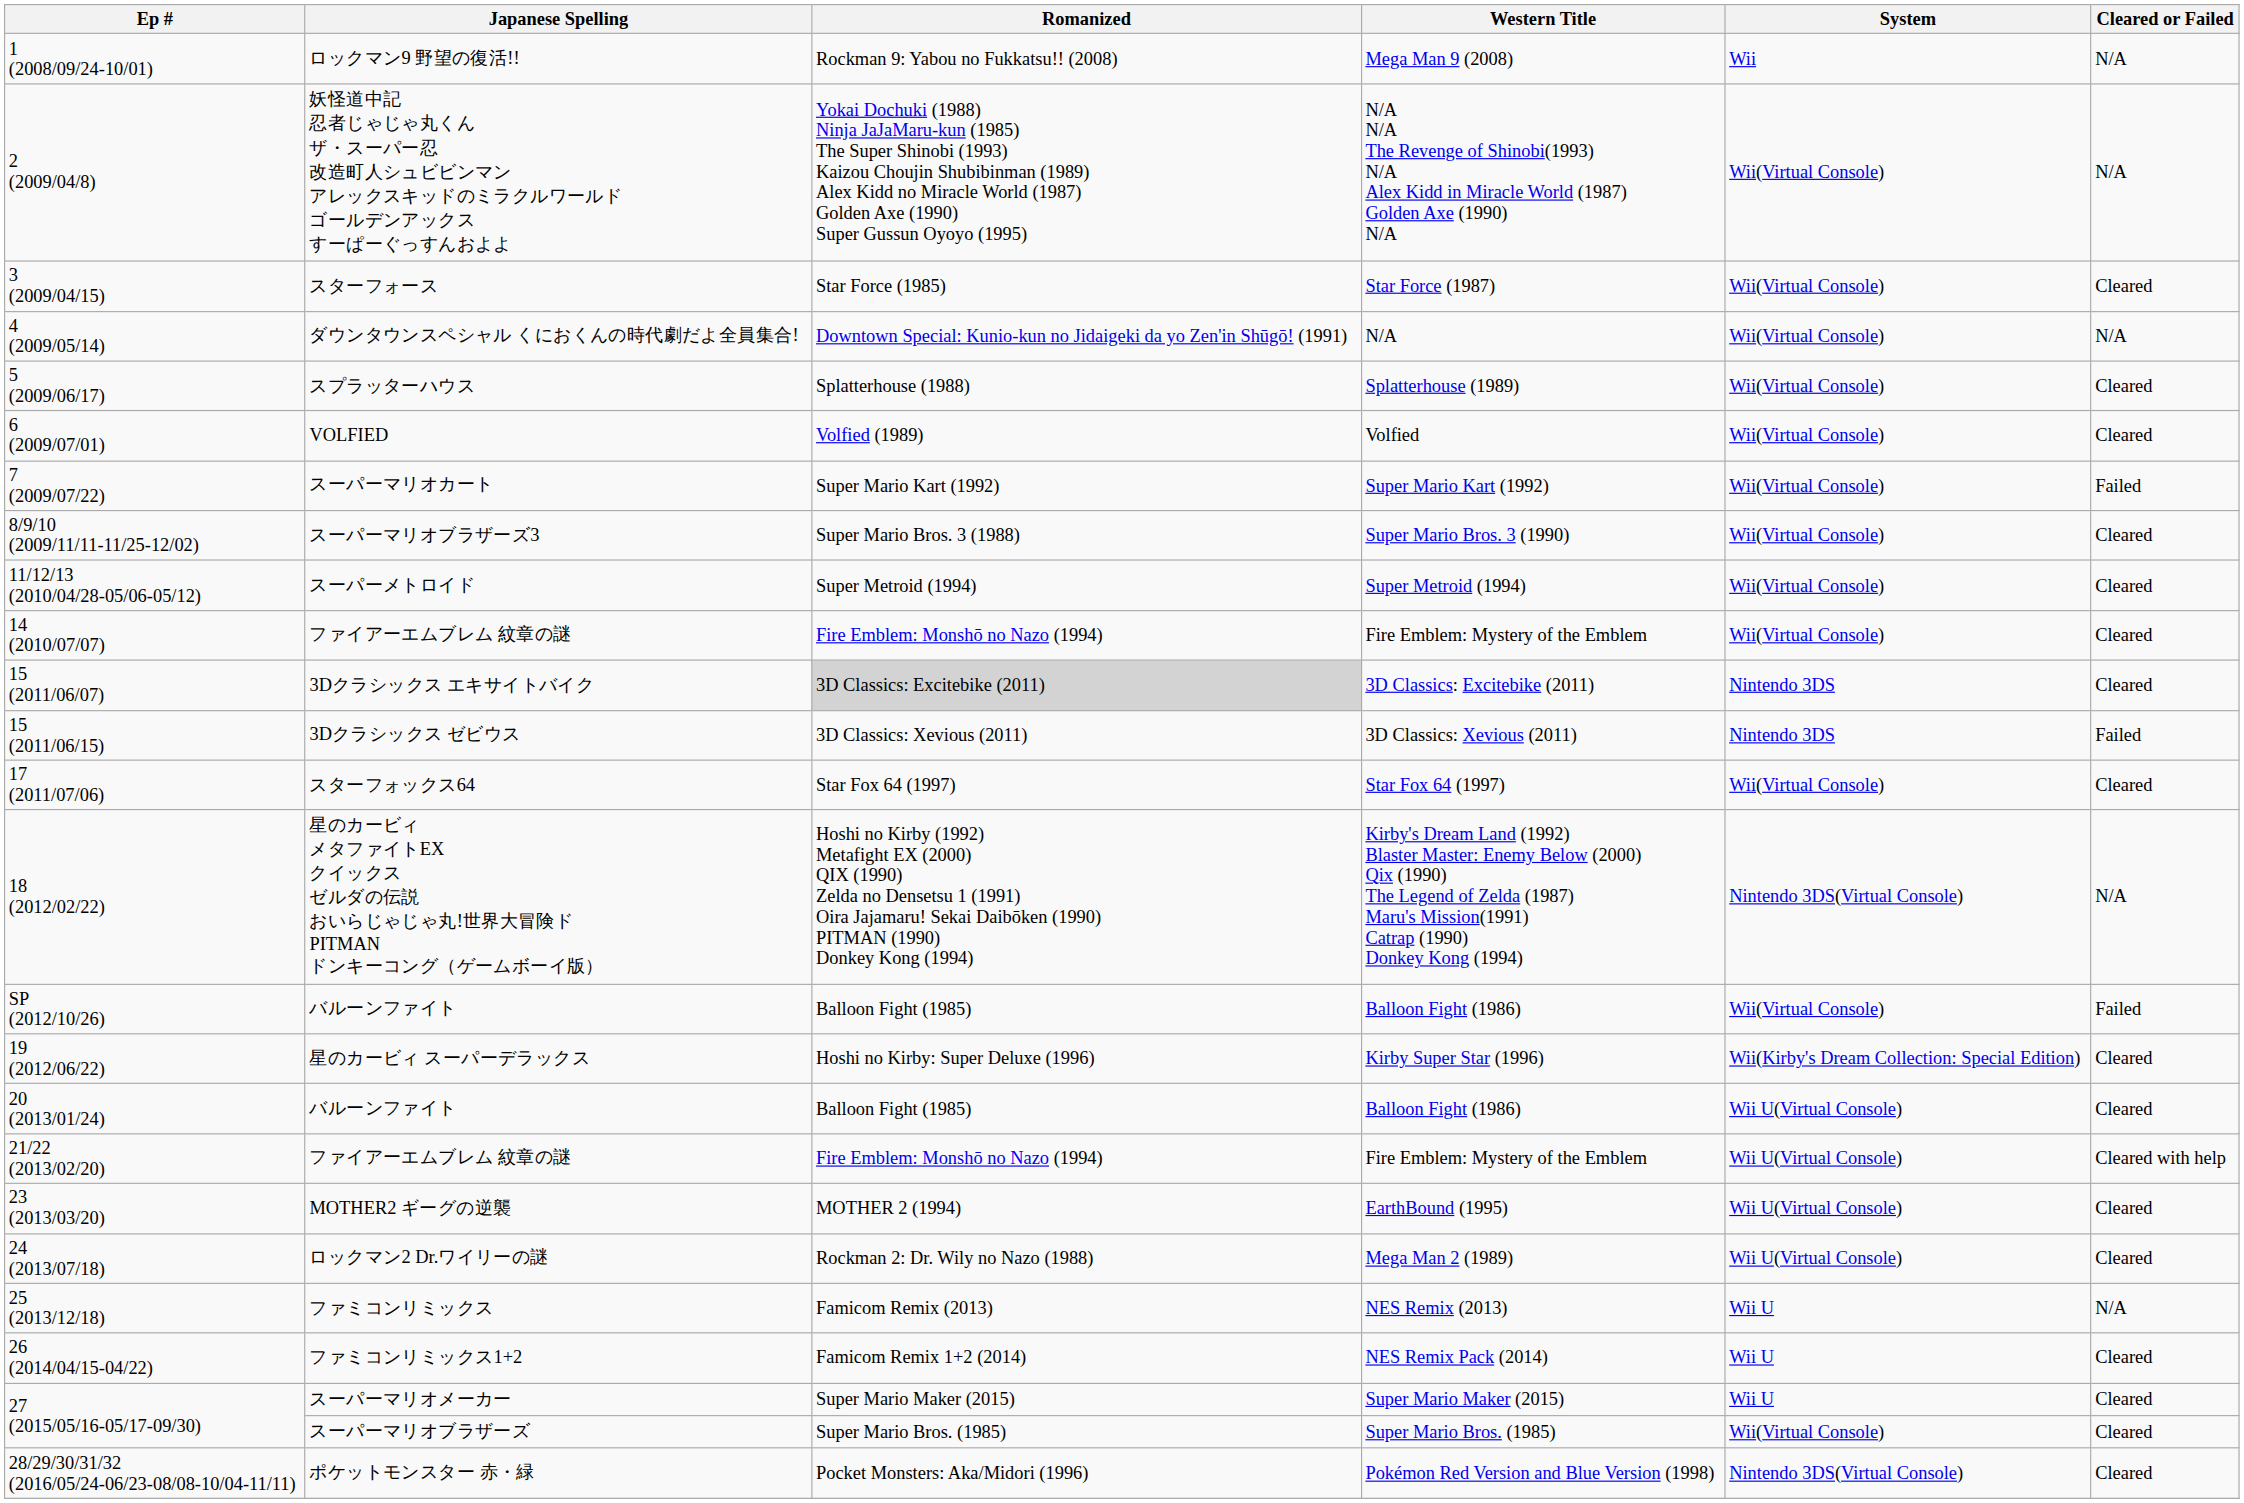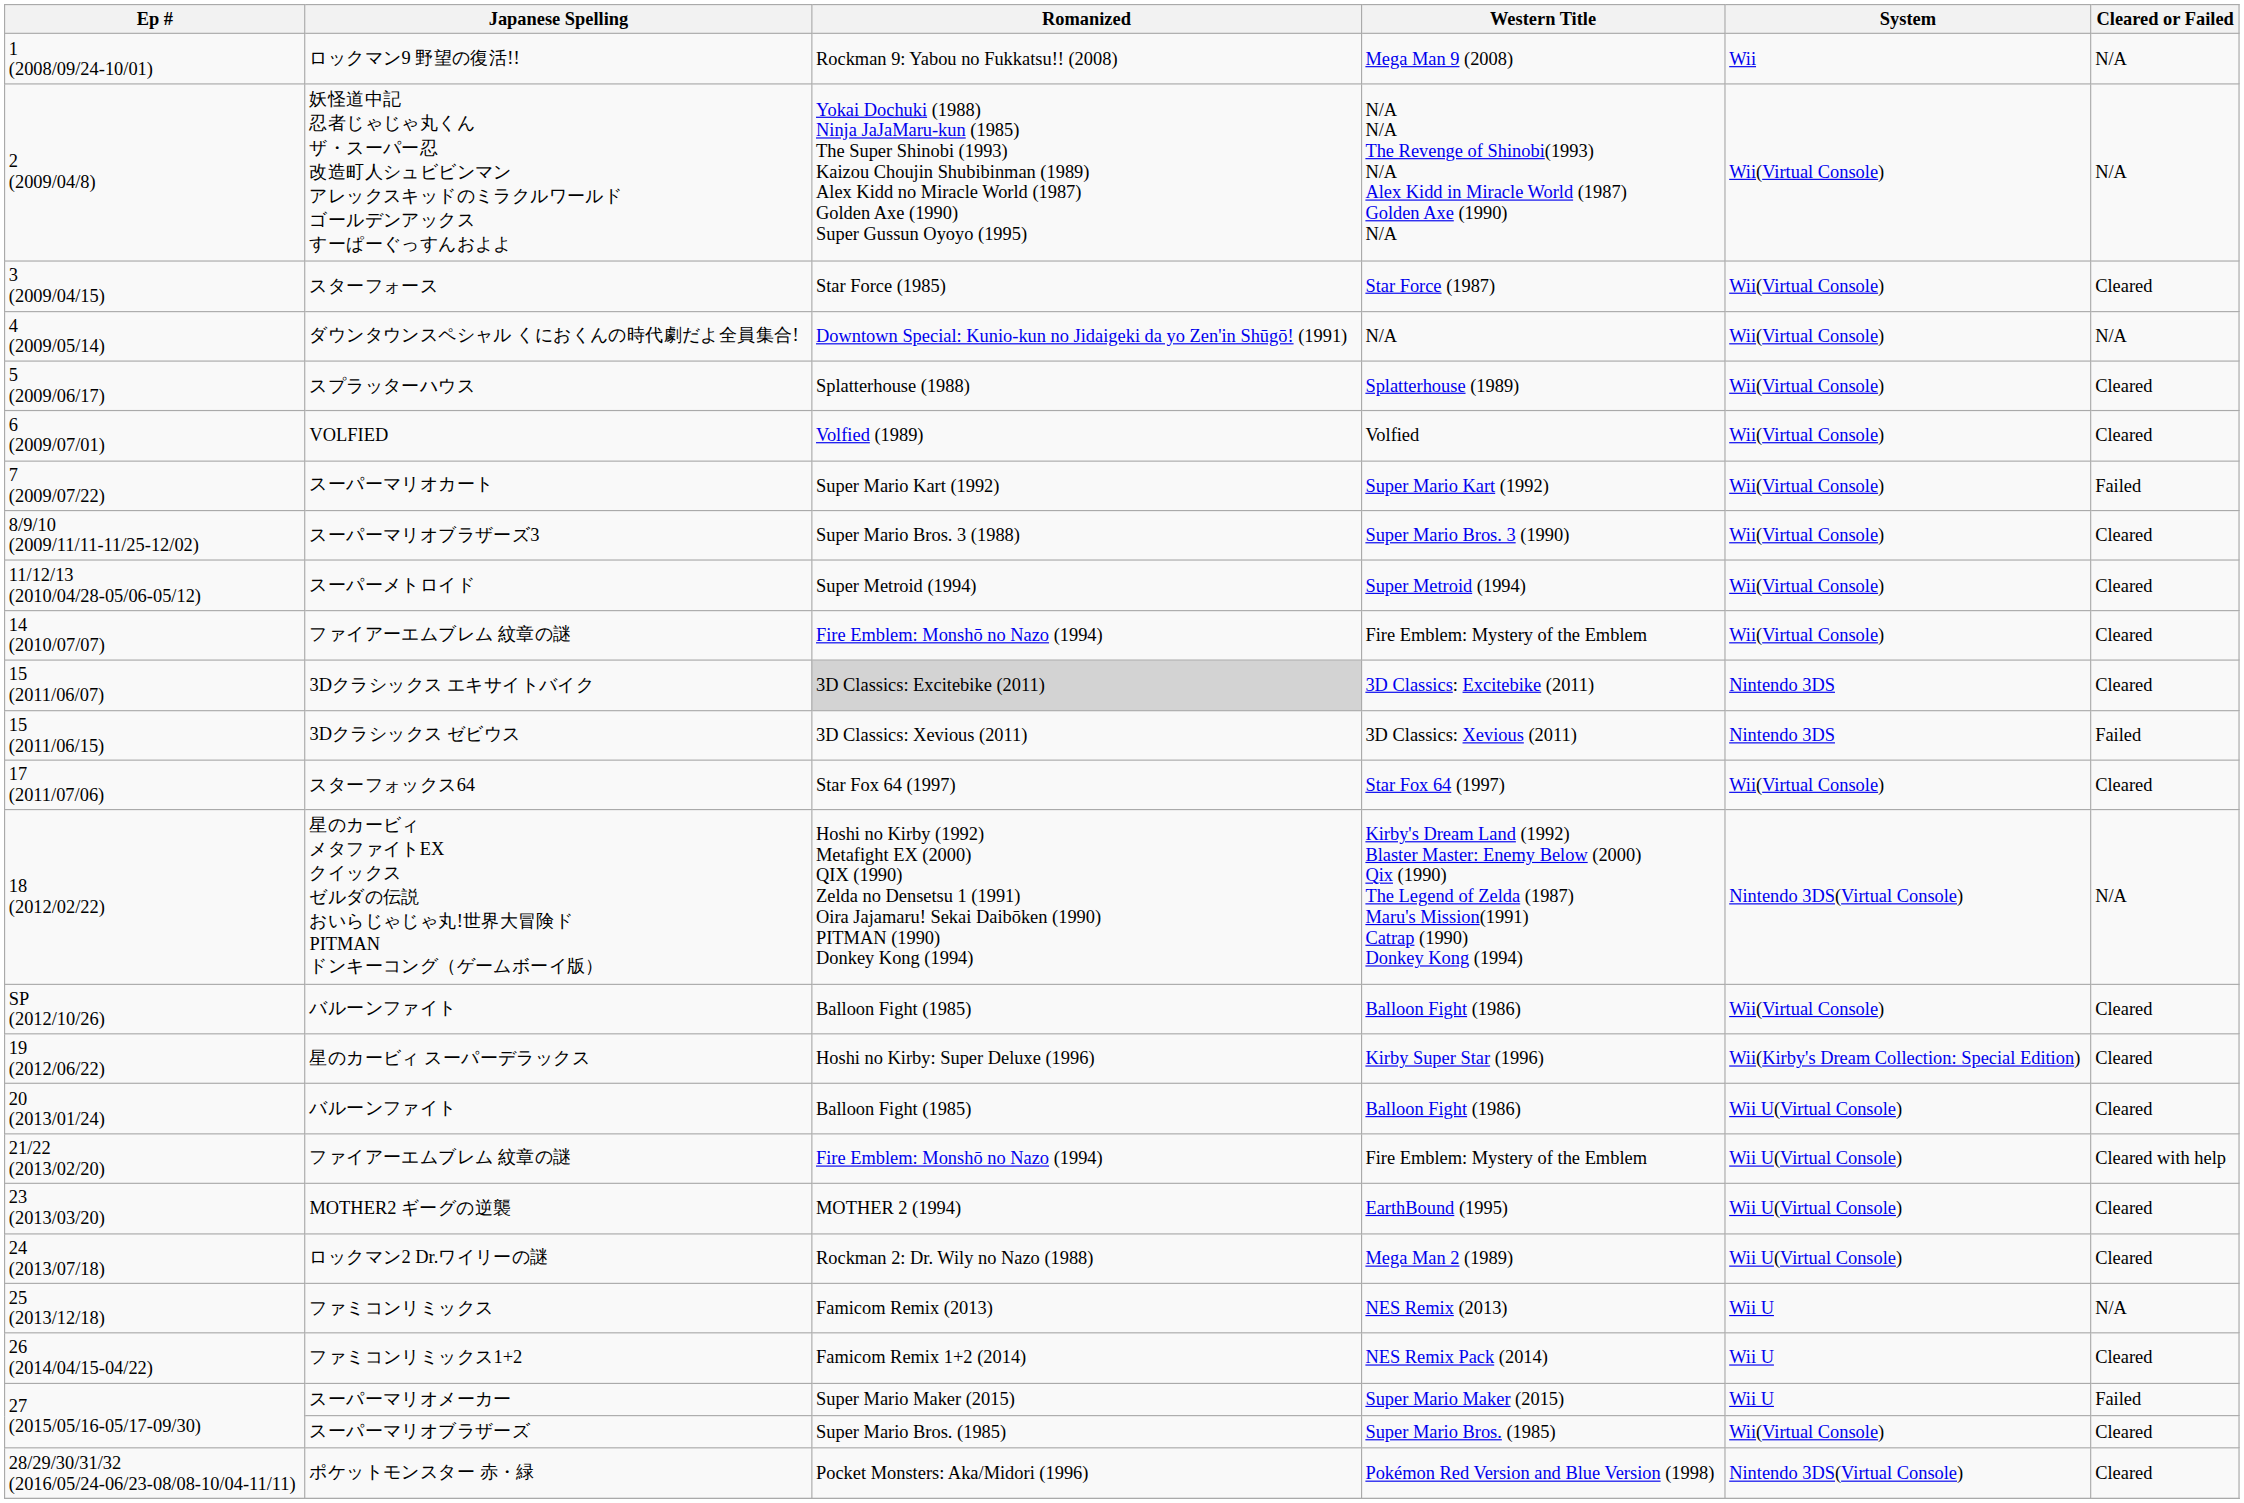 <table class="wikitable" style="width:98%;">
 <tr>
 <th>Ep #</th>
 <th>Japanese Spelling</th>
 <th>Romanized</th>
 <th>Western Title</th>
 <th>System</th>
 <th>Cleared or Failed</th>
 </tr>
 <tr>
 <td>1<br>(2008/09/24-10/01)</td>
 <td>ロックマン9 野望の復活!!</td>
 <td>Rockman 9: Yabou no Fukkatsu!! (2008)</td>
 <td><a href='#'>Mega Man 9</a> (2008)</td>
 <td><a href='#'>Wii</a></td>
 <td>N/A</td>
 </tr>
 <tr>
 <td>2<br>(2009/04/8)</td>
 <td>妖怪道中記<br>忍者じゃじゃ丸くん<br>ザ・スーパー忍<br>改造町人シュビビンマン<br>アレックスキッドのミラクルワールド<br>ゴールデンアックス<br>すーぱーぐっすんおよよ</td>
 <td><a href='#'>Yokai Dochuki</a> (1988)<br><a href='#'>Ninja JaJaMaru-kun</a> (1985)<br>The Super Shinobi (1993)<br>Kaizou Choujin Shubibinman (1989)<br>Alex Kidd no Miracle World (1987)<br>Golden Axe (1990)<br>Super Gussun Oyoyo (1995)</td>
 <td>N/A<br>N/A<br><a href='#'>The Revenge of Shinobi</a>(1993)<br>N/A<br><a href='#'>Alex Kidd in Miracle World</a> (1987)<br><a href='#'>Golden Axe</a> (1990)<br>N/A</td>
 <td><a href='#'>Wii</a>(<a href='#'>Virtual Console</a>)</td>
 <td>N/A</td>
 </tr>
 <tr>
 <td>3<br>(2009/04/15)</td>
 <td>スターフォース</td>
 <td>Star Force (1985)</td>
 <td><a href='#'>Star Force</a> (1987)</td>
 <td><a href='#'>Wii</a>(<a href='#'>Virtual Console</a>)</td>
 <td>Cleared</td>
 </tr>
 <tr>
 <td>4<br>(2009/05/14)</td>
 <td>ダウンタウンスペシャル くにおくんの時代劇だよ全員集合!</td>
 <td><a href='#'>Downtown Special: Kunio-kun no Jidaigeki da yo Zen'in Shūgō!</a> (1991)</td>
 <td>N/A</td>
 <td><a href='#'>Wii</a>(<a href='#'>Virtual Console</a>)</td>
 <td>N/A</td>
 </tr>
 <tr>
 <td>5<br>(2009/06/17)</td>
 <td>スプラッターハウス</td>
 <td>Splatterhouse (1988)</td>
 <td><a href='#'>Splatterhouse</a> (1989)</td>
 <td><a href='#'>Wii</a>(<a href='#'>Virtual Console</a>)</td>
 <td>Cleared</td>
 </tr>
 <tr>
 <td>6<br>(2009/07/01)</td>
 <td>VOLFIED</td>
 <td><a href='#'>Volfied</a> (1989)</td>
 <td>Volfied</td>
 <td><a href='#'>Wii</a>(<a href='#'>Virtual Console</a>)</td>
 <td>Cleared</td>
 </tr>
 <tr>
 <td>7<br>(2009/07/22)</td>
 <td>スーパーマリオカート</td>
 <td>Super Mario Kart (1992)</td>
 <td><a href='#'>Super Mario Kart</a> (1992)</td>
 <td><a href='#'>Wii</a>(<a href='#'>Virtual Console</a>)</td>
 <td>Failed</td>
 </tr>
 <tr>
 <td>8/9/10<br>(2009/11/11-11/25-12/02)</td>
 <td>スーパーマリオブラザーズ3</td>
 <td>Super Mario Bros. 3 (1988)</td>
 <td><a href='#'>Super Mario Bros. 3</a> (1990)</td>
 <td><a href='#'>Wii</a>(<a href='#'>Virtual Console</a>)</td>
 <td>Cleared</td>
 </tr>
 <tr>
 <td>11/12/13<br>(2010/04/28-05/06-05/12)</td>
 <td>スーパーメトロイド</td>
 <td>Super Metroid (1994)</td>
 <td><a href='#'>Super Metroid</a> (1994)</td>
 <td><a href='#'>Wii</a>(<a href='#'>Virtual Console</a>)</td>
 <td>Cleared</td>
 </tr>
 <tr>
 <td>14<br>(2010/07/07)</td>
 <td>ファイアーエムブレム 紋章の謎</td>
 <td><a href='#'>Fire Emblem: Monshō no Nazo</a> (1994)</td>
 <td>Fire Emblem: Mystery of the Emblem</td>
 <td><a href='#'>Wii</a>(<a href='#'>Virtual Console</a>)</td>
 <td>Cleared</td>
 </tr>
 <tr>
 <td>15<br>(2011/06/07)</td>
 <td>3Dクラシックス エキサイトバイク</td>
 <td style="background: lightgrey;">3D Classics: Excitebike (2011)</td>
 <td><a href='#'>3D Classics</a>: <a href='#'>Excitebike</a> (2011)</td>
 <td><a href='#'>Nintendo 3DS</a></td>
 <td>Cleared</td>
 </tr>
 <tr>
 <td>15<br>(2011/06/15)</td>
 <td>3Dクラシックス ゼビウス</td>
 <td>3D Classics: Xevious (2011)</td>
 <td>3D Classics: <a href='#'>Xevious</a> (2011)</td>
 <td><a href='#'>Nintendo 3DS</a></td>
 <td>Failed</td>
 </tr>
 <tr>
 <td>17<br>(2011/07/06)</td>
 <td>スターフォックス64</td>
 <td>Star Fox 64 (1997)</td>
 <td><a href='#'>Star Fox 64</a> (1997)</td>
 <td><a href='#'>Wii</a>(<a href='#'>Virtual Console</a>)</td>
 <td>Cleared</td>
 </tr>
 <tr>
 <td>18<br>(2012/02/22)</td>
 <td>星のカービィ<br>メタファイトEX<br>クイックス<br>ゼルダの伝説<br>おいらじゃじゃ丸!世界大冒険ド<br>PITMAN<br>ドンキーコング（ゲームボーイ版）</td>
 <td>Hoshi no Kirby (1992)<br>Metafight EX (2000)<br>QIX (1990)<br>Zelda no Densetsu 1 (1991)<br>Oira Jajamaru! Sekai Daibōken (1990)<br>PITMAN (1990)<br>Donkey Kong (1994)</td>
 <td><a href='#'>Kirby's Dream Land</a> (1992)<br><a href='#'>Blaster Master: Enemy Below</a> (2000)<br><a href='#'>Qix</a> (1990)<br><a href='#'>The Legend of Zelda</a> (1987)<br><a href='#'>Maru's Mission</a>(1991)<br><a href='#'>Catrap</a> (1990)<br><a href='#'>Donkey Kong</a> (1994)</td>
 <td><a href='#'>Nintendo 3DS</a>(<a href='#'>Virtual Console</a>)</td>
 <td>N/A</td>
 </tr>
 <tr>
 <td>SP<br>(2012/10/26)</td>
 <td>バルーンファイト</td>
 <td>Balloon Fight (1985)</td>
 <td><a href='#'>Balloon Fight</a> (1986)</td>
 <td><a href='#'>Wii</a>(<a href='#'>Virtual Console</a>)</td>
-<td>Failed</td>
+<td>Cleared</td>
 </tr>
 <tr>
 <td>19<br>(2012/06/22)</td>
 <td>星のカービィ スーパーデラックス</td>
 <td>Hoshi no Kirby: Super Deluxe (1996)</td>
 <td><a href='#'>Kirby Super Star</a> (1996)</td>
 <td><a href='#'>Wii</a>(<a href='#'>Kirby's Dream Collection: Special Edition</a>)</td>
 <td>Cleared</td>
 </tr>
 <tr>
 <td>20<br>(2013/01/24)</td>
 <td>バルーンファイト</td>
 <td>Balloon Fight (1985)</td>
 <td><a href='#'>Balloon Fight</a> (1986)</td>
 <td><a href='#'>Wii U</a>(<a href='#'>Virtual Console</a>)</td>
 <td>Cleared</td>
 </tr>
 <tr>
 <td>21/22<br>(2013/02/20)</td>
 <td>ファイアーエムブレム 紋章の謎</td>
 <td><a href='#'>Fire Emblem: Monshō no Nazo</a> (1994)</td>
 <td>Fire Emblem: Mystery of the Emblem</td>
 <td><a href='#'>Wii U</a>(<a href='#'>Virtual Console</a>)</td>
 <td>Cleared with help</td>
 </tr>
 <tr>
 <td>23<br>(2013/03/20)</td>
 <td>MOTHER2 ギーグの逆襲</td>
 <td>MOTHER 2 (1994)</td>
 <td><a href='#'>EarthBound</a> (1995)</td>
 <td><a href='#'>Wii U</a>(<a href='#'>Virtual Console</a>)</td>
 <td>Cleared</td>
 </tr>
 <tr>
 <td>24<br>(2013/07/18)</td>
 <td>ロックマン2 Dr.ワイリーの謎</td>
 <td>Rockman 2: Dr. Wily no Nazo (1988)</td>
 <td><a href='#'>Mega Man 2</a> (1989)</td>
 <td><a href='#'>Wii U</a>(<a href='#'>Virtual Console</a>)</td>
 <td>Cleared</td>
 </tr>
 <tr>
 <td>25<br>(2013/12/18)</td>
 <td>ファミコンリミックス</td>
 <td>Famicom Remix (2013)</td>
 <td><a href='#'>NES Remix</a> (2013)</td>
 <td><a href='#'>Wii U</a></td>
 <td>N/A</td>
 </tr>
 <tr>
 <td>26<br>(2014/04/15-04/22)</td>
 <td>ファミコンリミックス1+2</td>
 <td>Famicom Remix 1+2 (2014)</td>
 <td><a href='#'>NES Remix Pack</a> (2014)</td>
 <td><a href='#'>Wii U</a></td>
 <td>Cleared</td>
 </tr>
 <tr>
 <td rowspan="2">27<br>(2015/05/16-05/17-09/30)</td>
 <td>スーパーマリオメーカー</td>
 <td>Super Mario Maker (2015)</td>
 <td><a href='#'>Super Mario Maker</a> (2015)</td>
 <td><a href='#'>Wii U</a></td>
-<td>Cleared</td>
+<td>Failed</td>
 </tr>
 <tr>
 <td>スーパーマリオブラザーズ</td>
 <td>Super Mario Bros. (1985)</td>
 <td><a href='#'>Super Mario Bros.</a> (1985)</td>
 <td><a href='#'>Wii</a>(<a href='#'>Virtual Console</a>)</td>
 <td>Cleared</td>
 </tr>
 <tr>
 <td>28/29/30/31/32<br>(2016/05/24-06/23-08/08-10/04-11/11)</td>
 <td>ポケットモンスター 赤・緑</td>
 <td>Pocket Monsters: Aka/Midori (1996)</td>
 <td><a href='#'>Pokémon Red Version and Blue Version</a> (1998)</td>
 <td><a href='#'>Nintendo 3DS</a>(<a href='#'>Virtual Console</a>)</td>
 <td>Cleared</td>
 </tr>
 <tr>
 </tr>
 </table>
